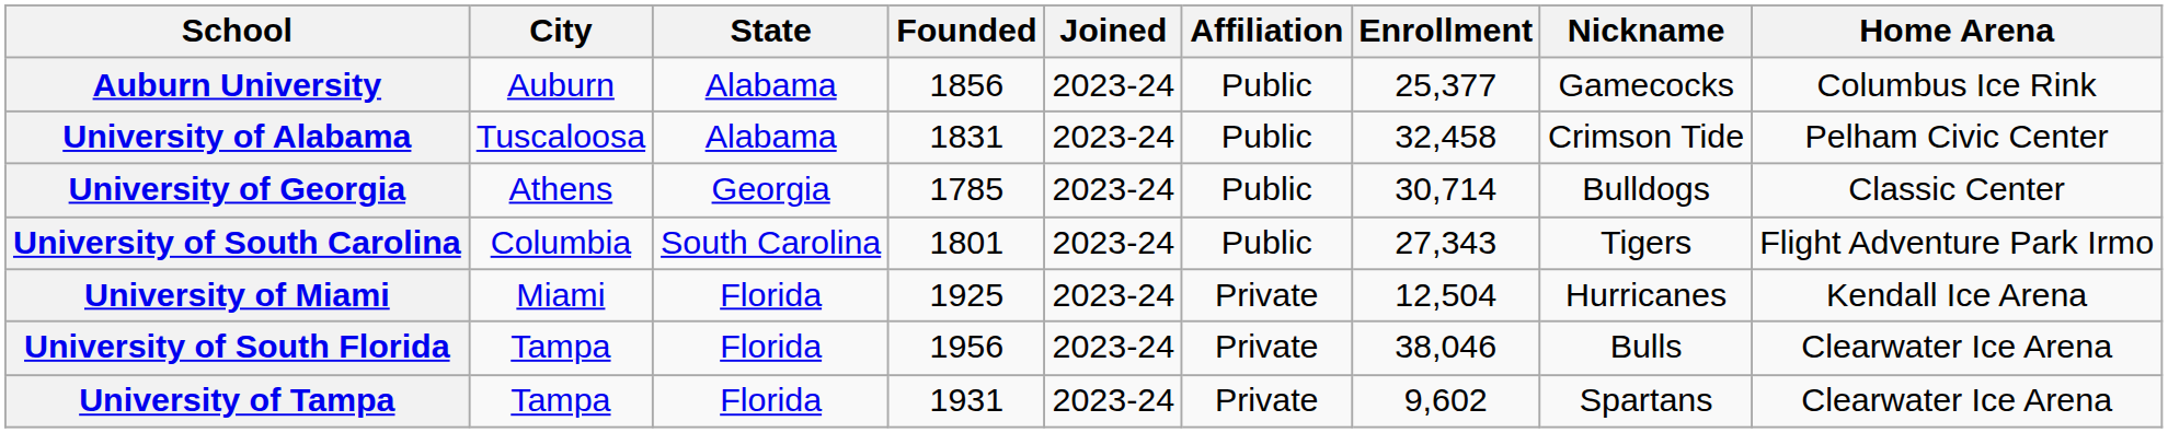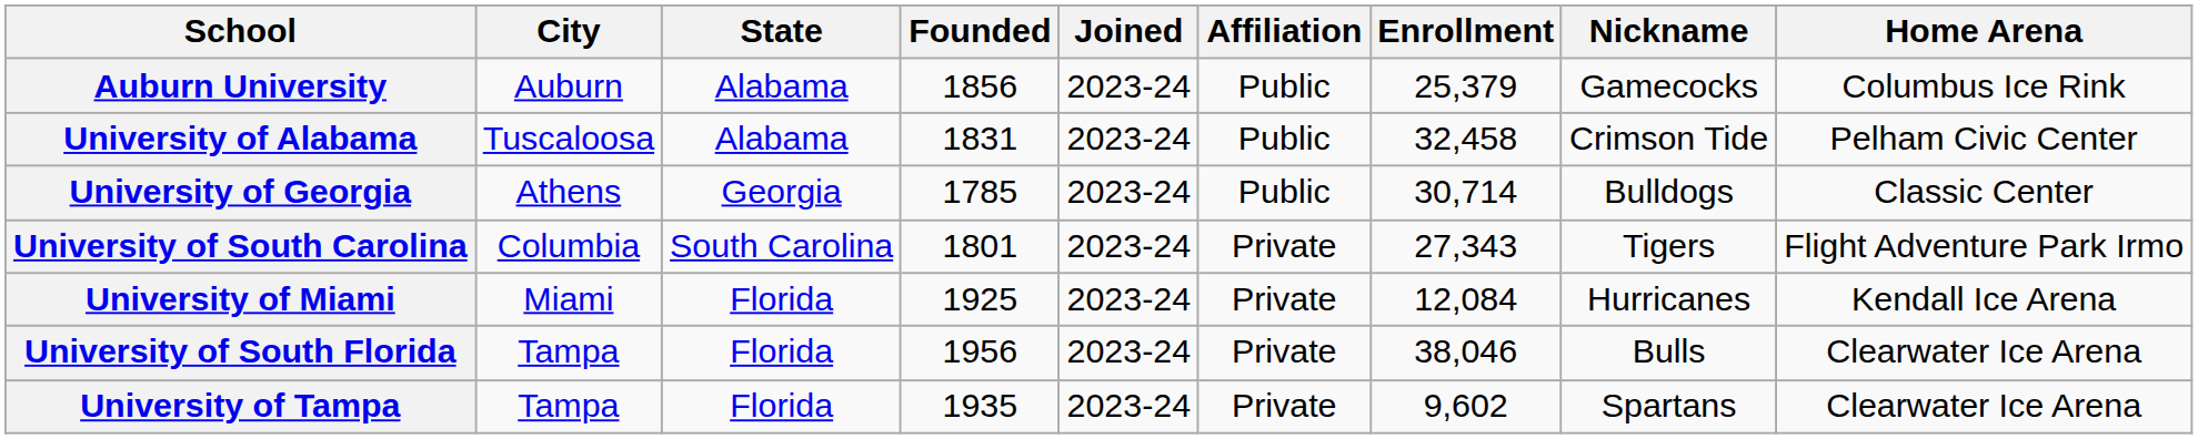 <table class="sortable wikitable" style="text-align:center;">
 <tr>
 <th>School</th>
 <th>City</th>
 <th>State</th>
 <th>Founded</th>
 <th>Joined</th>
 <th>Affiliation</th>
 <th>Enrollment</th>
 <th>Nickname</th>
 <th>Home Arena</th>
 </tr>
 <tr>
 <th><a href='#'>Auburn University</a></th>
 <td><a href='#'>Auburn</a></td>
 <td><a href='#'>Alabama</a></td>
 <td>1856</td>
 <td>2023-24</td>
 <td>Public</td>
-<td>25,377</td>
+<td>25,379</td>
 <td>Gamecocks</td>
 <td>Columbus Ice Rink</td>
 </tr>
 <tr>
 <th><a href='#'>University of Alabama</a></th>
 <td><a href='#'>Tuscaloosa</a></td>
 <td><a href='#'>Alabama</a></td>
 <td>1831</td>
 <td>2023-24</td>
 <td>Public</td>
 <td>32,458</td>
 <td>Crimson Tide</td>
 <td>Pelham Civic Center</td>
 </tr>
 <tr>
 <th><a href='#'>University of Georgia</a></th>
 <td><a href='#'>Athens</a></td>
 <td><a href='#'>Georgia</a></td>
 <td>1785</td>
 <td>2023-24</td>
 <td>Public</td>
 <td>30,714</td>
 <td>Bulldogs</td>
 <td>Classic Center</td>
 </tr>
 <tr>
 <th><a href='#'>University of South Carolina</a></th>
 <td><a href='#'>Columbia</a></td>
 <td><a href='#'>South Carolina</a></td>
 <td>1801</td>
 <td>2023-24</td>
-<td>Public</td>
+<td>Private</td>
 <td>27,343</td>
 <td>Tigers</td>
 <td>Flight Adventure Park Irmo</td>
 </tr>
 <tr>
 <th><a href='#'>University of Miami</a></th>
 <td><a href='#'>Miami</a></td>
 <td><a href='#'>Florida</a></td>
 <td>1925</td>
 <td>2023-24</td>
 <td>Private</td>
-<td>12,504</td>
+<td>12,084</td>
 <td>Hurricanes</td>
 <td>Kendall Ice Arena</td>
 </tr>
 <tr>
 <th><a href='#'>University of South Florida</a></th>
 <td><a href='#'>Tampa</a></td>
 <td><a href='#'>Florida</a></td>
 <td>1956</td>
 <td>2023-24</td>
 <td>Private</td>
 <td>38,046</td>
 <td>Bulls</td>
 <td>Clearwater Ice Arena</td>
 </tr>
 <tr>
 <th><a href='#'>University of Tampa</a></th>
 <td><a href='#'>Tampa</a></td>
 <td><a href='#'>Florida</a></td>
-<td>1931</td>
+<td>1935</td>
 <td>2023-24</td>
 <td>Private</td>
 <td>9,602</td>
 <td>Spartans</td>
 <td>Clearwater Ice Arena</td>
 </tr>
 </table>
